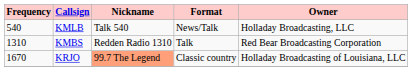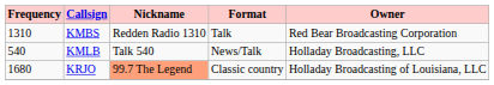 <table class="wikitable">
 <tr>
 <th style="background:#ffcccc;"><strong>Frequency</strong></th>
 <th style="background:#ffcccc;"><strong><a href='#'>Callsign</a></strong></th>
 <th style="background:#ffcccc;"><strong>Nickname</strong></th>
 <th style="background:#ffcccc;"><strong>Format</strong></th>
 <th style="background:#ffcccc;"><strong>Owner</strong></th>
 </tr>
 <tr>
+<td>1310</td>
+<td><a href='#'>KMBS</a></td>
+<td>Redden Radio 1310</td>
+<td>Talk</td>
+<td>Red Bear Broadcasting Corporation</td>
+</tr>
+<tr>
 <td>540</td>
 <td><a href='#'>KMLB</a></td>
 <td>Talk 540</td>
 <td>News/Talk</td>
 <td>Holladay Broadcasting, LLC</td>
 </tr>
 <tr>
-<td>1310</td>
-<td><a href='#'>KMBS</a></td>
-<td>Redden Radio 1310</td>
-<td>Talk</td>
-<td>Red Bear Broadcasting Corporation</td>
-</tr>
-<tr>
-<td>1670</td>
+<td>1680</td>
 <td><a href='#'>KRJO</a></td>
 <td style="background: lightsalmon;">99.7 The Legend</td>
 <td>Classic country</td>
 <td>Holladay Broadcasting of Louisiana, LLC</td>
 </tr>
 <tr>
 </tr>
 </table>
